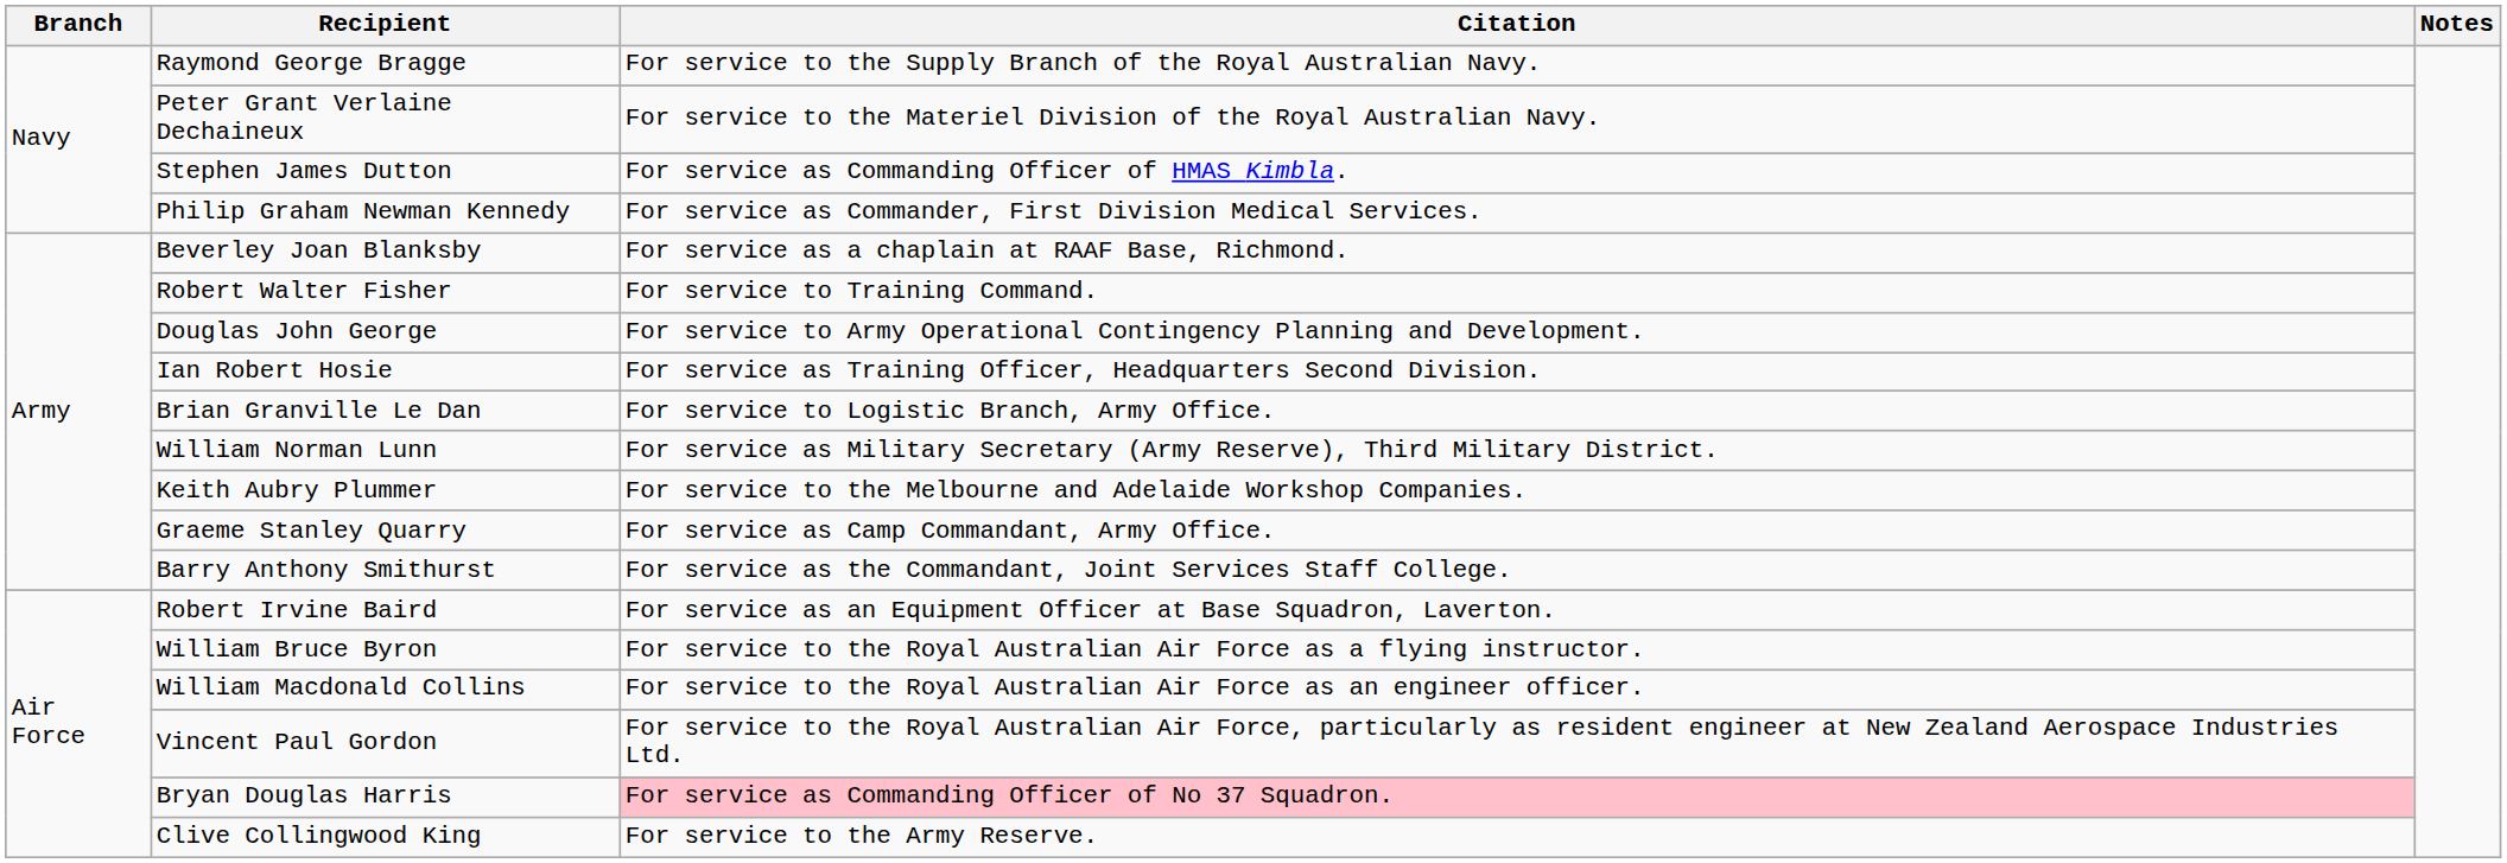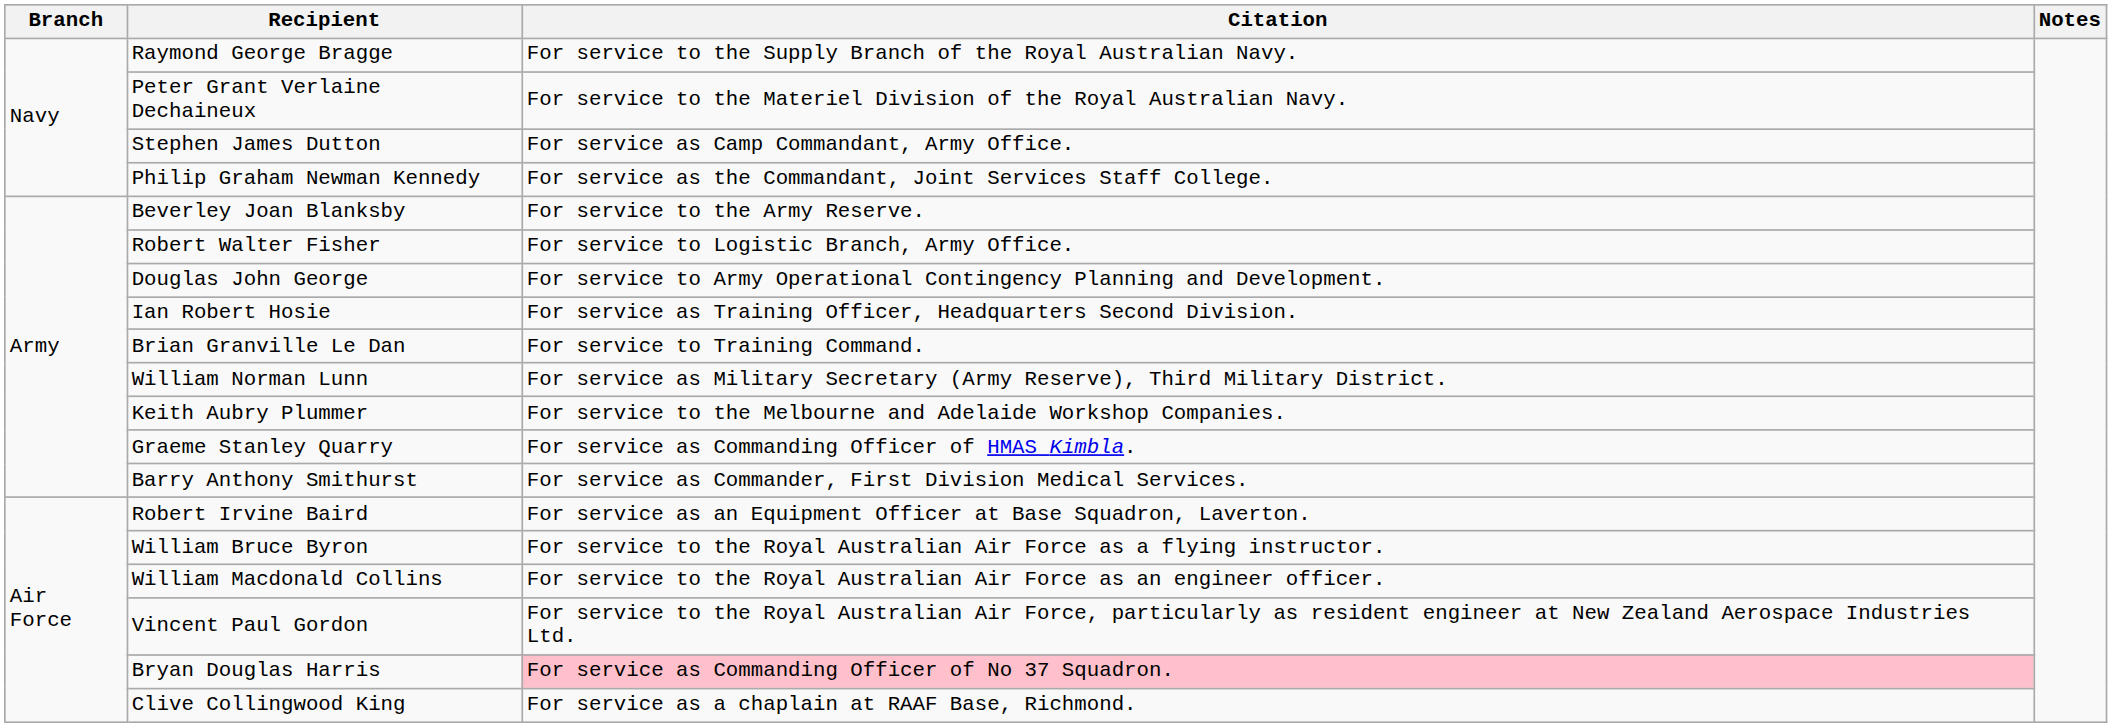 <table class="wikitable" style="font-size:95%;">
 <tr>
 <th>Branch</th>
 <th>Recipient</th>
 <th>Citation</th>
 <th>Notes</th>
 </tr>
 <tr>
 <td rowspan=4>Navy</td>
 <td> Raymond George Bragge</td>
 <td>For service to the Supply Branch of the Royal Australian Navy.</td>
 <td rowspan=19></td>
 </tr>
 <tr>
 <td> Peter Grant Verlaine Dechaineux</td>
 <td>For service to the Materiel Division of the Royal Australian Navy.</td>
 </tr>
 <tr>
 <td> Stephen James Dutton</td>
-<td>For service as Commanding Officer of <a href='#'>HMAS <em>Kimbla</em></a>.</td>
+<td>For service as Camp Commandant, Army Office.</td>
 </tr>
 <tr>
 <td> Philip Graham Newman Kennedy </td>
-<td>For service as Commander, First Division Medical Services.</td>
+<td>For service as the Commandant, Joint Services Staff College.</td>
 </tr>
 <tr>
 <td rowspan=9>Army</td>
 <td> Beverley Joan Blanksby </td>
-<td>For service as a chaplain at RAAF Base, Richmond.</td>
+<td>For service to the Army Reserve.</td>
 </tr>
 <tr>
 <td> Robert Walter Fisher</td>
-<td>For service to Training Command.</td>
+<td>For service to Logistic Branch, Army Office.</td>
 </tr>
 <tr>
 <td> Douglas John George</td>
 <td>For service to Army Operational Contingency Planning and Development.</td>
 </tr>
 <tr>
 <td> Ian Robert Hosie</td>
 <td>For service as Training Officer, Headquarters Second Division.</td>
 </tr>
 <tr>
 <td> Brian Granville Le Dan</td>
-<td>For service to Logistic Branch, Army Office.</td>
+<td>For service to Training Command.</td>
 </tr>
 <tr>
 <td> William Norman Lunn </td>
 <td>For service as Military Secretary (Army Reserve), Third Military District.</td>
 </tr>
 <tr>
 <td> Keith Aubry Plummer</td>
 <td>For service to the Melbourne and Adelaide Workshop Companies.</td>
 </tr>
 <tr>
 <td> Graeme Stanley Quarry</td>
-<td>For service as Camp Commandant, Army Office.</td>
+<td>For service as Commanding Officer of <a href='#'>HMAS <em>Kimbla</em></a>.</td>
 </tr>
 <tr>
 <td> Barry Anthony Smithurst </td>
-<td>For service as the Commandant, Joint Services Staff College.</td>
+<td>For service as Commander, First Division Medical Services.</td>
 </tr>
 <tr>
 <td rowspan=6>Air Force</td>
 <td> Robert Irvine Baird</td>
 <td>For service as an Equipment Officer at Base Squadron, Laverton.</td>
 </tr>
 <tr>
 <td> William Bruce Byron</td>
 <td>For service to the Royal Australian Air Force as a flying instructor.</td>
 </tr>
 <tr>
 <td> William Macdonald Collins</td>
 <td>For service to the Royal Australian Air Force as an engineer officer.</td>
 </tr>
 <tr>
 <td> Vincent Paul Gordon</td>
 <td>For service to the Royal Australian Air Force, particularly as resident engineer at New Zealand Aerospace Industries Ltd.</td>
 </tr>
 <tr>
 <td> Bryan Douglas Harris</td>
 <td style="background: pink;">For service as Commanding Officer of No 37 Squadron.</td>
 </tr>
 <tr>
 <td> Clive Collingwood King</td>
-<td>For service to the Army Reserve.</td>
+<td>For service as a chaplain at RAAF Base, Richmond.</td>
 </tr>
 </table>
